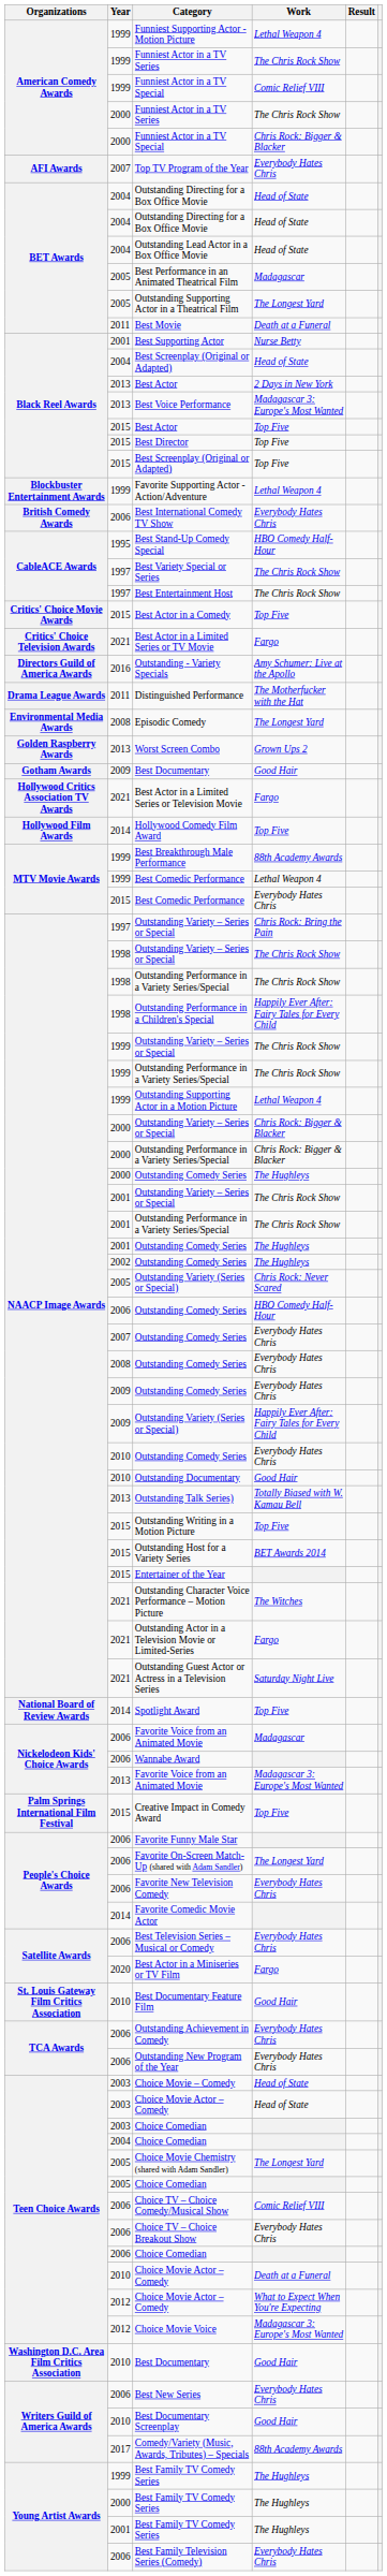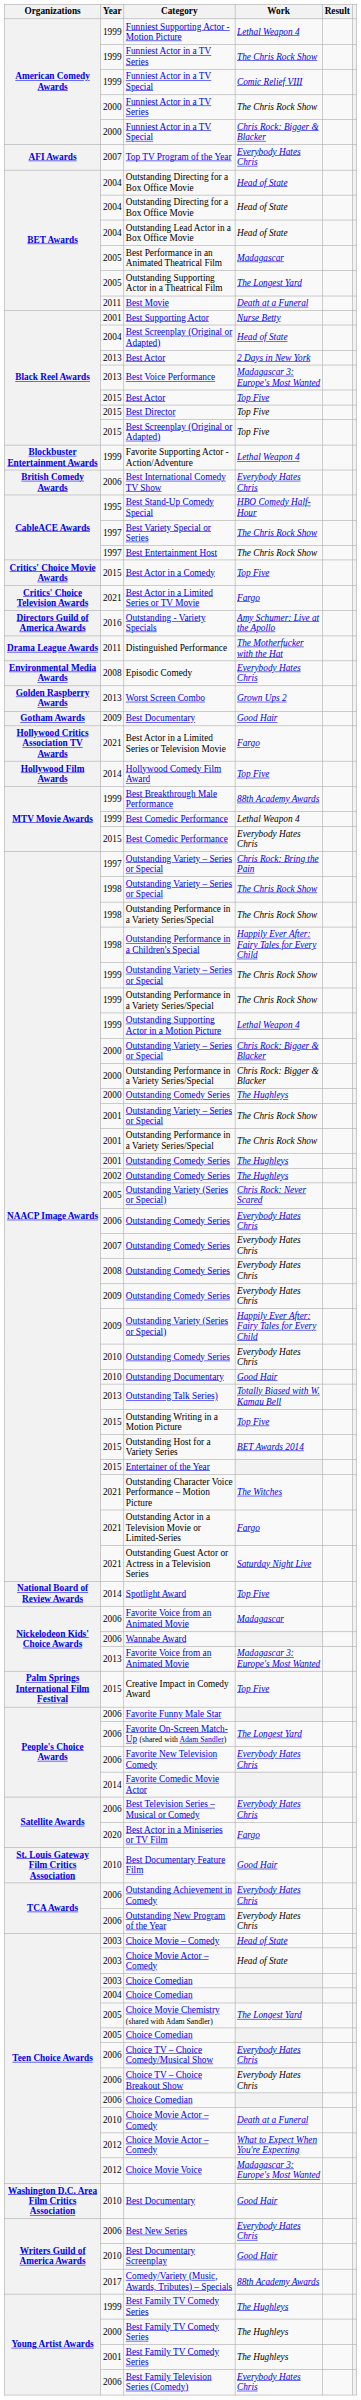 <table class= "wikitable plainrowheaders sortable">
 <tr>
 <th>Organizations</th>
 <th scope="col">Year</th>
 <th scope="col">Category</th>
 <th scope="col">Work</th>
 <th scope="col">Result</th>
 <th scope="col" class="unsortable"></th>
 </tr>
 <tr>
 <th scope="row" rowspan="5"><a href='#'>American Comedy Awards</a></th>
 <td>1999</td>
 <td><a href='#'>Funniest Supporting Actor - Motion Picture</a></td>
 <td><em><a href='#'>Lethal Weapon 4</a></em></td>
 <td></td>
 <th align="center"></th>
 </tr>
 <tr>
 <td>1999</td>
 <td><a href='#'>Funniest Actor in a TV Series</a></td>
 <td><em><a href='#'>The Chris Rock Show</a></em></td>
 <td></td>
 <th align="center"></th>
 </tr>
 <tr>
 <td>1999</td>
 <td><a href='#'>Funniest Actor in a TV Special</a></td>
 <td><em><a href='#'>Comic Relief VIII</a></em></td>
 <td></td>
 <th align="center"></th>
 </tr>
 <tr>
 <td>2000</td>
 <td><a href='#'>Funniest Actor in a TV Series</a></td>
 <td><em>The Chris Rock Show</em></td>
 <td></td>
 <th align="center"></th>
 </tr>
 <tr>
 <td>2000</td>
 <td><a href='#'>Funniest Actor in a TV Special</a></td>
 <td><em><a href='#'>Chris Rock: Bigger & Blacker</a></em></td>
 <td></td>
 <th align="center"></th>
 </tr>
 <tr>
 <th scope="row" rowspan="1"><a href='#'>AFI Awards</a></th>
 <td>2007</td>
 <td><a href='#'>Top TV Program of the Year</a></td>
 <td><em><a href='#'>Everybody Hates Chris</a></em></td>
 <td></td>
 <th align="center"></th>
 </tr>
 <tr>
 <th scope="row" rowspan="6"><a href='#'>BET Awards</a></th>
 <td>2004</td>
 <td>Outstanding Directing for a Box Office Movie</td>
 <td><em><a href='#'>Head of State</a></em></td>
 <td></td>
 <th align="center"></th>
 </tr>
 <tr>
 <td>2004</td>
 <td>Outstanding Directing for a Box Office Movie</td>
 <td><em>Head of State</em></td>
 <td></td>
 <th align="center"></th>
 </tr>
 <tr>
 <td>2004</td>
 <td>Outstanding Lead Actor in a Box Office Movie</td>
 <td><em>Head of State</em></td>
 <td></td>
 <th align="center"></th>
 </tr>
 <tr>
 <td>2005</td>
 <td>Best Performance in an Animated Theatrical Film</td>
 <td><em><a href='#'>Madagascar</a></em></td>
 <td></td>
 <th align="center"></th>
 </tr>
 <tr>
 <td>2005</td>
 <td>Outstanding Supporting Actor in a Theatrical Film</td>
 <td><em><a href='#'>The Longest Yard</a></em></td>
 <td></td>
 <th align="center"></th>
 </tr>
 <tr>
 <td>2011</td>
 <td><a href='#'>Best Movie</a></td>
 <td><em><a href='#'>Death at a Funeral</a></em></td>
 <td></td>
 <th align="center"></th>
 </tr>
 <tr>
 <th scope="row" rowspan="7"><a href='#'>Black Reel Awards</a></th>
 <td>2001</td>
 <td><a href='#'>Best Supporting Actor</a></td>
 <td><em><a href='#'>Nurse Betty</a></em></td>
 <td></td>
 <th align="center"></th>
 </tr>
 <tr>
 <td>2004</td>
 <td><a href='#'>Best Screenplay (Original or Adapted)</a></td>
 <td><em><a href='#'>Head of State</a></em></td>
 <td></td>
 <th align="center"></th>
 </tr>
 <tr>
 <td>2013</td>
 <td><a href='#'>Best Actor</a></td>
 <td><em><a href='#'>2 Days in New York</a></em></td>
 <td></td>
 <th align="center"></th>
 </tr>
 <tr>
 <td>2013</td>
 <td><a href='#'>Best Voice Performance</a></td>
 <td><em><a href='#'>Madagascar 3: Europe's Most Wanted</a></em></td>
 <td></td>
 <th align="center"></th>
 </tr>
 <tr>
 <td>2015</td>
 <td><a href='#'>Best Actor</a></td>
 <td><em><a href='#'>Top Five</a></em></td>
 <td></td>
 <th align="center"></th>
 </tr>
 <tr>
 <td>2015</td>
 <td><a href='#'>Best Director</a></td>
 <td><em>Top Five</em></td>
 <td></td>
 <th align="center"></th>
 </tr>
 <tr>
 <td>2015</td>
 <td><a href='#'>Best Screenplay (Original or Adapted)</a></td>
 <td><em>Top Five</em></td>
 <td></td>
 <th align="center"></th>
 </tr>
 <tr>
 <th scope="row" rowspan="1"><a href='#'>Blockbuster Entertainment Awards</a></th>
 <td>1999</td>
 <td>Favorite Supporting Actor - Action/Adventure</td>
 <td><em><a href='#'>Lethal Weapon 4</a></em></td>
 <td></td>
 <th align="center"></th>
 </tr>
 <tr>
 <th scope="row" rowspan="1"><a href='#'>British Comedy Awards</a></th>
 <td>2006</td>
 <td><a href='#'>Best International Comedy TV Show</a></td>
 <td><em><a href='#'>Everybody Hates Chris</a></em></td>
 <td></td>
 <th align="center"></th>
 </tr>
 <tr>
 <th scope="row" rowspan="3"><a href='#'>CableACE Awards</a></th>
 <td>1995</td>
 <td><a href='#'>Best Stand-Up Comedy Special</a></td>
 <td><em><a href='#'>HBO Comedy Half-Hour</a></em></td>
 <td></td>
 <th align="center"></th>
 </tr>
 <tr>
 <td>1997</td>
 <td><a href='#'>Best Variety Special or Series</a></td>
 <td><em><a href='#'>The Chris Rock Show</a></em></td>
 <td></td>
 <th align="center"></th>
 </tr>
 <tr>
 <td>1997</td>
 <td><a href='#'>Best Entertainment Host</a></td>
 <td><em>The Chris Rock Show</em></td>
 <td></td>
 <th align="center"></th>
 </tr>
 <tr>
 <th scope="row" rowspan="1"><a href='#'>Critics' Choice Movie Awards</a></th>
 <td>2015</td>
 <td><a href='#'>Best Actor in a Comedy</a></td>
 <td><em><a href='#'>Top Five</a></em></td>
 <td></td>
 <th align="center"></th>
 </tr>
 <tr>
 <th scope="row" rowspan="1"><a href='#'>Critics' Choice Television Awards</a></th>
 <td>2021</td>
 <td><a href='#'>Best Actor in a Limited Series or TV Movie</a></td>
 <td><em><a href='#'>Fargo</a></em></td>
 <td></td>
 <th align="center"></th>
 </tr>
 <tr>
 <th scope="row" rowspan="1"><a href='#'>Directors Guild of America Awards</a></th>
 <td>2016</td>
 <td><a href='#'>Outstanding - Variety Specials</a></td>
 <td><em><a href='#'>Amy Schumer: Live at the Apollo</a></em></td>
 <td></td>
 <th align="center"></th>
 </tr>
 <tr>
 <th scope="row" rowspan="1"><a href='#'>Drama League Awards</a></th>
 <td>2011</td>
 <td>Distinguished Performance</td>
 <td><em><a href='#'>The Motherfucker with the Hat</a></em></td>
 <td></td>
 <th align="center"></th>
 </tr>
 <tr>
 <th scope="row" rowspan="1"><a href='#'>Environmental Media Awards</a></th>
 <td>2008</td>
 <td>Episodic Comedy</td>
-<td><em><a href='#'>The Longest Yard</a></em></td>
+<td><em><a href='#'>Everybody Hates Chris</a></em></td>
 <td></td>
 <th align="center"></th>
 </tr>
 <tr>
 <th scope="row" rowspan="1"><a href='#'>Golden Raspberry Awards</a></th>
 <td>2013</td>
 <td><a href='#'>Worst Screen Combo</a></td>
 <td><em><a href='#'>Grown Ups 2</a></em></td>
 <td></td>
 <th align="center"></th>
 </tr>
 <tr>
 <th scope="row" rowspan="1"><a href='#'>Gotham Awards</a></th>
 <td>2009</td>
 <td><a href='#'>Best Documentary</a></td>
 <td><em><a href='#'>Good Hair</a></em></td>
 <td></td>
 <th align="center"></th>
 </tr>
 <tr>
 <th scope="row" rowspan="1"><a href='#'>Hollywood Critics Association TV Awards</a></th>
 <td>2021</td>
 <td>Best Actor in a Limited Series or Television Movie</td>
 <td><em><a href='#'>Fargo</a></em></td>
 <td></td>
 <th align="center"></th>
 </tr>
 <tr>
 <th scope="row" rowspan="1"><a href='#'>Hollywood Film Awards</a></th>
 <td>2014</td>
 <td><a href='#'>Hollywood Comedy Film Award</a></td>
 <td><em><a href='#'>Top Five</a></em></td>
 <td></td>
 <th align="center"></th>
 </tr>
 <tr>
 <th scope="row" rowspan="3"><a href='#'>MTV Movie Awards</a></th>
 <td>1999</td>
 <td><a href='#'>Best Breakthrough Male Performance</a></td>
 <td><em><a href='#'>88th Academy Awards</a></em></td>
 <td></td>
 <th align="center"></th>
 </tr>
 <tr>
 <td>1999</td>
 <td><a href='#'>Best Comedic Performance</a></td>
 <td><em>Lethal Weapon 4</em></td>
 <td></td>
 <th align="center"></th>
 </tr>
 <tr>
 <td>2015</td>
 <td><a href='#'>Best Comedic Performance</a></td>
 <td><em>Everybody Hates Chris</em></td>
 <td></td>
 <th align="center"></th>
 </tr>
 <tr>
 <th scope="row" rowspan="29"><a href='#'>NAACP Image Awards</a></th>
 <td>1997</td>
 <td><a href='#'>Outstanding Variety – Series or Special</a></td>
 <td><em><a href='#'>Chris Rock: Bring the Pain</a></em></td>
 <td></td>
 <th align="center"></th>
 </tr>
 <tr>
 <td>1998</td>
 <td><a href='#'>Outstanding Variety – Series or Special</a></td>
 <td><em><a href='#'>The Chris Rock Show</a></em></td>
 <td></td>
 <th align="center"></th>
 </tr>
 <tr>
 <td>1998</td>
 <td>Outstanding Performance in a Variety Series/Special</td>
 <td><em>The Chris Rock Show</em></td>
 <td></td>
 <th align="center"></th>
 </tr>
 <tr>
 <td>1998</td>
 <td><a href='#'>Outstanding Performance in a Children's Special</a></td>
 <td><em><a href='#'>Happily Ever After: Fairy Tales for Every Child</a></em></td>
 <td></td>
 <th align="center"></th>
 </tr>
 <tr>
 <td>1999</td>
 <td><a href='#'>Outstanding Variety – Series or Special</a></td>
 <td><em>The Chris Rock Show</em></td>
 <td></td>
 <th align="center"></th>
 </tr>
 <tr>
 <td>1999</td>
 <td>Outstanding Performance in a Variety Series/Special</td>
 <td><em>The Chris Rock Show</em></td>
 <td></td>
 <th align="center"></th>
 </tr>
 <tr>
 <td>1999</td>
 <td><a href='#'>Outstanding Supporting Actor in a Motion Picture</a></td>
 <td><em><a href='#'>Lethal Weapon 4</a></em></td>
 <td></td>
 <th align="center"></th>
 </tr>
 <tr>
 <td>2000</td>
 <td><a href='#'>Outstanding Variety – Series or Special</a></td>
 <td><em><a href='#'>Chris Rock: Bigger & Blacker</a></em></td>
 <td></td>
 <th align="center"></th>
 </tr>
 <tr>
 <td>2000</td>
 <td>Outstanding Performance in a Variety Series/Special</td>
 <td><em>Chris Rock: Bigger & Blacker</em></td>
 <td></td>
 <th align="center"></th>
 </tr>
 <tr>
 <td>2000</td>
 <td><a href='#'>Outstanding Comedy Series</a></td>
 <td><em><a href='#'>The Hughleys</a></em></td>
 <td></td>
 <th align="center"></th>
 </tr>
 <tr>
 <td>2001</td>
 <td><a href='#'>Outstanding Variety – Series or Special</a></td>
 <td><em>The Chris Rock Show</em></td>
 <td></td>
 <th align="center"></th>
 </tr>
 <tr>
 <td>2001</td>
 <td>Outstanding Performance in a Variety Series/Special</td>
 <td><em>The Chris Rock Show</em></td>
 <td></td>
 <th align="center"></th>
 </tr>
 <tr>
 <td>2001</td>
 <td><a href='#'>Outstanding Comedy Series</a></td>
 <td><em><a href='#'>The Hughleys</a></em></td>
 <td></td>
 <th align="center"></th>
 </tr>
 <tr>
 <td>2002</td>
 <td><a href='#'>Outstanding Comedy Series</a></td>
 <td><em><a href='#'>The Hughleys</a></em></td>
 <td></td>
 <th align="center"></th>
 </tr>
 <tr>
 <td>2005</td>
 <td><a href='#'>Outstanding Variety (Series or Special)</a></td>
 <td><em><a href='#'>Chris Rock: Never Scared</a></em></td>
 <td></td>
 <th align="center"></th>
 </tr>
 <tr>
 <td>2006</td>
 <td><a href='#'>Outstanding Comedy Series</a></td>
-<td><em><a href='#'>HBO Comedy Half-Hour</a></em></td>
+<td><em><a href='#'>Everybody Hates Chris</a></em></td>
 <td></td>
 <th align="center"></th>
 </tr>
 <tr>
 <td>2007</td>
 <td><a href='#'>Outstanding Comedy Series</a></td>
 <td><em>Everybody Hates Chris</em></td>
 <td></td>
 <th align="center"></th>
 </tr>
 <tr>
 <td>2008</td>
 <td><a href='#'>Outstanding Comedy Series</a></td>
 <td><em>Everybody Hates Chris</em></td>
 <td></td>
 <th align="center"></th>
 </tr>
 <tr>
 <td>2009</td>
 <td><a href='#'>Outstanding Comedy Series</a></td>
 <td><em>Everybody Hates Chris</em></td>
 <td></td>
 <th align="center"></th>
 </tr>
 <tr>
 <td>2009</td>
 <td><a href='#'>Outstanding Variety (Series or Special)</a></td>
 <td><em><a href='#'>Happily Ever After: Fairy Tales for Every Child</a></em></td>
 <td></td>
 <th align="center"></th>
 </tr>
 <tr>
 <td>2010</td>
 <td><a href='#'>Outstanding Comedy Series</a></td>
 <td><em>Everybody Hates Chris</em></td>
 <td></td>
 <th align="center"></th>
 </tr>
 <tr>
 <td>2010</td>
 <td><a href='#'>Outstanding Documentary</a></td>
 <td><em><a href='#'>Good Hair</a></em></td>
 <td></td>
 <th align="center"></th>
 </tr>
 <tr>
 <td>2013</td>
 <td><a href='#'>Outstanding Talk Series)</a></td>
 <td><em><a href='#'>Totally Biased with W. Kamau Bell</a></em></td>
 <td></td>
 <th align="center"></th>
 </tr>
 <tr>
 <td>2015</td>
 <td>Outstanding Writing in a Motion Picture</td>
 <td><em><a href='#'>Top Five</a></em></td>
 <td></td>
 <th align="center"></th>
 </tr>
 <tr>
 <td>2015</td>
 <td>Outstanding Host for a Variety Series</td>
 <td><em><a href='#'>BET Awards 2014</a></em></td>
 <td></td>
 <th align="center"></th>
 </tr>
 <tr>
 <td>2015</td>
 <td><a href='#'>Entertainer of the Year</a></td>
 <th></th>
 <td></td>
 <th align="center"></th>
 </tr>
 <tr>
 <td>2021</td>
 <td>Outstanding Character Voice Performance – Motion Picture</td>
 <td><em><a href='#'>The Witches</a></em></td>
 <td></td>
 <th align="center"></th>
 </tr>
 <tr>
 <td>2021</td>
 <td>Outstanding Actor in a Television Movie or Limited-Series</td>
 <td><em><a href='#'>Fargo</a></em></td>
 <td></td>
 <th align="center"></th>
 </tr>
 <tr>
 <td>2021</td>
 <td>Outstanding Guest Actor or Actress in a Television Series</td>
 <td><em><a href='#'>Saturday Night Live</a></em></td>
 <td></td>
 <th align="center"></th>
 </tr>
 <tr>
 <th scope="row" rowspan="1"><a href='#'>National Board of Review Awards</a></th>
 <td>2014</td>
 <td><a href='#'>Spotlight Award</a></td>
 <td><em><a href='#'>Top Five</a></em></td>
 <td></td>
 <th align="center"></th>
 </tr>
 <tr>
 <th scope="row" rowspan="3"><a href='#'>Nickelodeon Kids' Choice Awards</a></th>
 <td>2006</td>
 <td><a href='#'>Favorite Voice from an Animated Movie</a></td>
 <td><em><a href='#'>Madagascar</a></em></td>
 <td></td>
 <th align="center"></th>
 </tr>
 <tr>
 <td>2006</td>
 <td><a href='#'>Wannabe Award</a></td>
 <th></th>
 <td></td>
 <th align="center"></th>
 </tr>
 <tr>
 <td>2013</td>
 <td><a href='#'>Favorite Voice from an Animated Movie</a></td>
 <td><em><a href='#'>Madagascar 3: Europe's Most Wanted</a></em></td>
 <td></td>
 <th align="center"></th>
 </tr>
 <tr>
 <th scope="row" rowspan="1"><a href='#'>Palm Springs International Film Festival</a></th>
 <td>2015</td>
 <td>Creative Impact in Comedy Award</td>
 <td><em><a href='#'>Top Five</a></em></td>
 <td></td>
 <th align="center"></th>
 </tr>
 <tr>
 <th scope="row" rowspan="4"><a href='#'>People's Choice Awards</a></th>
 <td>2006</td>
 <td><a href='#'>Favorite Funny Male Star</a></td>
 <th></th>
 <td></td>
 <th align="center"></th>
 </tr>
 <tr>
 <td>2006</td>
 <td><a href='#'>Favorite On-Screen Match-Up</a> <small>(shared with <a href='#'>Adam Sandler</a>)</small></td>
 <td><em><a href='#'>The Longest Yard</a></em></td>
 <td></td>
 <th align="center"></th>
 </tr>
 <tr>
 <td>2006</td>
 <td><a href='#'>Favorite New Television Comedy</a></td>
 <td><em><a href='#'>Everybody Hates Chris</a></em></td>
 <td></td>
 <th align="center"></th>
 </tr>
 <tr>
 <td>2014</td>
 <td><a href='#'>Favorite Comedic Movie Actor</a></td>
 <th></th>
 <td></td>
 <th align="center"></th>
 </tr>
 <tr>
 <th scope="row" rowspan="2"><a href='#'>Satellite Awards</a></th>
 <td>2006</td>
 <td><a href='#'>Best Television Series – Musical or Comedy</a></td>
 <td><em><a href='#'>Everybody Hates Chris</a></em></td>
 <td></td>
 <th align="center"></th>
 </tr>
 <tr>
 <td>2020</td>
 <td><a href='#'>Best Actor in a Miniseries or TV Film</a></td>
 <td><em><a href='#'>Fargo</a></em></td>
 <td></td>
 <th align="center"></th>
 </tr>
 <tr>
 <th scope="row" rowspan="1"><a href='#'>St. Louis Gateway Film Critics Association</a></th>
 <td>2010</td>
 <td><a href='#'>Best Documentary Feature Film</a></td>
 <td><em><a href='#'>Good Hair</a></em></td>
 <td></td>
 <th align="center"></th>
 </tr>
 <tr>
 <th scope="row" rowspan="2"><a href='#'>TCA Awards</a></th>
 <td>2006</td>
 <td><a href='#'>Outstanding Achievement in Comedy</a></td>
 <td><em><a href='#'>Everybody Hates Chris</a></em></td>
 <td></td>
 <th align="center"></th>
 </tr>
 <tr>
 <td>2006</td>
 <td><a href='#'>Outstanding New Program of the Year</a></td>
 <td><em>Everybody Hates Chris</em></td>
 <td></td>
 <th align="center"></th>
 </tr>
 <tr>
 <th scope="row" rowspan="12"><a href='#'>Teen Choice Awards</a></th>
 <td>2003</td>
 <td><a href='#'>Choice Movie – Comedy</a></td>
 <td><em><a href='#'>Head of State</a></em></td>
 <td></td>
 <th align="center"></th>
 </tr>
 <tr>
 <td>2003</td>
 <td><a href='#'>Choice Movie Actor – Comedy</a></td>
 <td><em>Head of State</em></td>
 <td></td>
 <th align="center"></th>
 </tr>
 <tr>
 <td>2003</td>
 <td><a href='#'>Choice Comedian</a></td>
 <th></th>
 <td></td>
 <th align="center"></th>
 </tr>
 <tr>
 <td>2004</td>
 <td><a href='#'>Choice Comedian</a></td>
 <th></th>
 <td></td>
 <th align="center"></th>
 </tr>
 <tr>
 <td>2005</td>
 <td><a href='#'>Choice Movie Chemistry</a> <small>(shared with Adam Sandler)</small></td>
 <td><em><a href='#'>The Longest Yard</a></em></td>
 <td></td>
 <th align="center"></th>
 </tr>
 <tr>
 <td>2005</td>
 <td><a href='#'>Choice Comedian</a></td>
 <th></th>
 <td></td>
 <th align="center"></th>
 </tr>
 <tr>
 <td>2006</td>
 <td><a href='#'>Choice TV – Choice Comedy/Musical Show</a></td>
-<td><em><a href='#'>Comic Relief VIII</a></em></td>
+<td><em><a href='#'>Everybody Hates Chris</a></em></td>
 <td></td>
 <th align="center"></th>
 </tr>
 <tr>
 <td>2006</td>
 <td><a href='#'>Choice TV – Choice Breakout Show</a></td>
 <td><em>Everybody Hates Chris</em></td>
 <td></td>
 <th align="center"></th>
 </tr>
 <tr>
 <td>2006</td>
 <td><a href='#'>Choice Comedian</a></td>
 <th></th>
 <td></td>
 <th align="center"></th>
 </tr>
 <tr>
 <td>2010</td>
 <td><a href='#'>Choice Movie Actor – Comedy</a></td>
 <td><em><a href='#'>Death at a Funeral</a></em></td>
 <td></td>
 <th align="center"></th>
 </tr>
 <tr>
 <td>2012</td>
 <td><a href='#'>Choice Movie Actor – Comedy</a></td>
 <td><em><a href='#'>What to Expect When You're Expecting</a></em></td>
 <td></td>
 <th align="center"></th>
 </tr>
 <tr>
 <td>2012</td>
 <td><a href='#'>Choice Movie Voice</a></td>
 <td><em><a href='#'>Madagascar 3: Europe's Most Wanted</a></em></td>
 <td></td>
 <th align="center"></th>
 </tr>
 <tr>
 <th scope="row" rowspan="1"><a href='#'>Washington D.C. Area Film Critics Association</a></th>
 <td>2010</td>
 <td><a href='#'>Best Documentary</a></td>
 <td><em><a href='#'>Good Hair</a></em></td>
 <td></td>
 <th align="center"></th>
 </tr>
 <tr>
 <th scope="row" rowspan="3"><a href='#'>Writers Guild of America Awards</a></th>
 <td>2006</td>
 <td><a href='#'>Best New Series</a></td>
 <td><em><a href='#'>Everybody Hates Chris</a></em></td>
 <td></td>
 <th align="center"></th>
 </tr>
 <tr>
 <td>2010</td>
 <td><a href='#'>Best Documentary Screenplay</a></td>
 <td><em><a href='#'>Good Hair</a></em></td>
 <td></td>
 <th align="center"></th>
 </tr>
 <tr>
 <td>2017</td>
 <td><a href='#'>Comedy/Variety (Music, Awards, Tributes) – Specials</a></td>
 <td><em><a href='#'>88th Academy Awards</a></em></td>
 <td></td>
 <th align="center"></th>
 </tr>
 <tr>
 <th scope="row" rowspan="4"><a href='#'>Young Artist Awards</a></th>
 <td>1999</td>
 <td><a href='#'>Best Family TV Comedy Series</a></td>
 <td><em><a href='#'>The Hughleys</a></em></td>
 <td></td>
 <th align="center"></th>
 </tr>
 <tr>
 <td>2000</td>
 <td><a href='#'>Best Family TV Comedy Series</a></td>
 <td><em>The Hughleys</em></td>
 <td></td>
 <th align="center"></th>
 </tr>
 <tr>
 <td>2001</td>
 <td><a href='#'>Best Family TV Comedy Series</a></td>
 <td><em>The Hughleys</em></td>
 <td></td>
 <th align="center"></th>
 </tr>
 <tr>
 <td>2006</td>
 <td><a href='#'>Best Family Television Series (Comedy)</a></td>
 <td><em><a href='#'>Everybody Hates Chris</a></em></td>
 <td></td>
 <th align="center"></th>
 </tr>
 </table>
